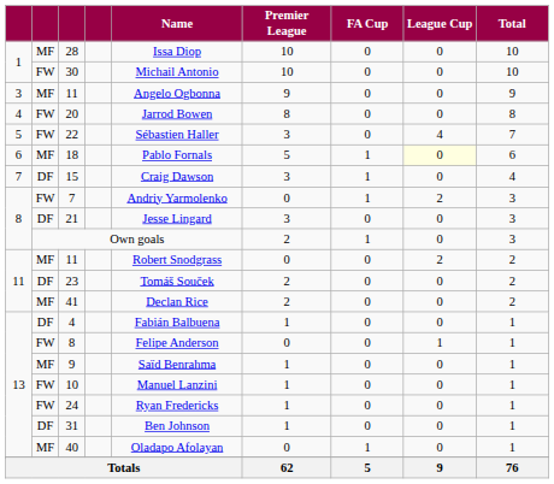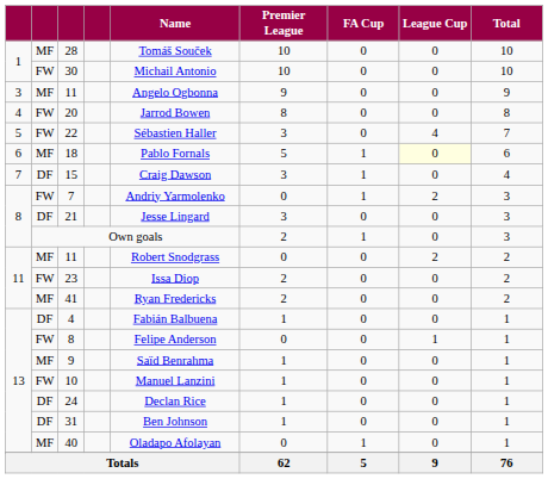 <table class="wikitable sortable" style="font-size: 95%; text-align: center;">
 <tr>
 <th style="width:25px; background:#970045; color:white;"></th>
 <th style="width:25px; background:#970045; color:white;"></th>
 <th style="width:25px; background:#970045; color:white;"></th>
 <th style="width:25px; background:#970045; color:white;"></th>
 <th style="width:150px; background:#970045; color:white;">Name</th>
 <th style="width:100px; background:#970045; color:white;">Premier League</th>
 <th style="width:80px; background:#970045; color:white;">FA Cup</th>
 <th style="width:80px; background:#970045; color:white;">League Cup</th>
 <th style="width:80px; background:#970045; color:white;"><strong>Total</strong></th>
 </tr>
 <tr>
 <td rowspan=2>1</td>
 <td>MF</td>
 <td>28</td>
 <td></td>
-<td data-sort-value="Diop, Issa"><a href='#'>Issa Diop</a></td>
+<td data-sort-value="Souček, Tomáš"><a href='#'>Tomáš Souček</a></td>
 <td>10</td>
 <td>0</td>
 <td>0</td>
 <td>10</td>
 </tr>
 <tr>
 <td>FW</td>
 <td>30</td>
 <td></td>
 <td data-sort-value="Antonio, Michail"><a href='#'>Michail Antonio</a></td>
 <td>10</td>
 <td>0</td>
 <td>0</td>
 <td>10</td>
 </tr>
 <tr>
 <td rowspan=1>3</td>
 <td>MF</td>
 <td>11</td>
 <td></td>
 <td data-sort-value="Ogbonna, Angelo"><a href='#'>Angelo Ogbonna</a></td>
 <td>9</td>
 <td>0</td>
 <td>0</td>
 <td>9</td>
 </tr>
 <tr>
 <td rowspan=1>4</td>
 <td>FW</td>
 <td>20</td>
 <td></td>
 <td data-sort-value="Bowen, Jarrod"><a href='#'>Jarrod Bowen</a></td>
 <td>8</td>
 <td>0</td>
 <td>0</td>
 <td>8</td>
 </tr>
 <tr>
 <td rowspan=1>5</td>
 <td>FW</td>
 <td>22</td>
 <td></td>
 <td data-sort-value="Haller, Sébastien"><a href='#'>Sébastien Haller</a></td>
 <td>3</td>
 <td>0</td>
 <td>4</td>
 <td>7</td>
 </tr>
 <tr>
 <td rowspan=1>6</td>
 <td>MF</td>
 <td>18</td>
 <td></td>
 <td data-sort-value"Fornals, Pablo"><a href='#'>Pablo Fornals</a></td>
 <td>5</td>
 <td>1</td>
 <td style="background: lightyellow;">0</td>
 <td>6</td>
 </tr>
 <tr>
 <td rowspan=1>7</td>
 <td>DF</td>
 <td>15</td>
 <td></td>
 <td data-sort-value="Dawson, Craig"><a href='#'>Craig Dawson</a></td>
 <td>3</td>
 <td>1</td>
 <td>0</td>
 <td>4</td>
 </tr>
 <tr>
 <td rowspan=3>8</td>
 <td>FW</td>
 <td>7</td>
 <td></td>
 <td data-sort-value="Yarmolenko, Andriy"><a href='#'>Andriy Yarmolenko</a></td>
 <td>0</td>
 <td>1</td>
 <td>2</td>
 <td>3</td>
 </tr>
 <tr>
 <td>DF</td>
 <td>21</td>
 <td></td>
 <td data-sort-value="Lingard, Jesse"><a href='#'>Jesse Lingard</a></td>
 <td>3</td>
 <td>0</td>
 <td>0</td>
 <td>3</td>
 </tr>
 <tr>
 <td colspan="4">Own goals</td>
 <td>2</td>
 <td>1</td>
 <td>0</td>
 <td>3</td>
 </tr>
 <tr>
 <td rowspan=3>11</td>
 <td>MF</td>
 <td>11</td>
 <td></td>
 <td data-sort-value="Snodgrass, Robert"><a href='#'>Robert Snodgrass</a></td>
 <td>0</td>
 <td>0</td>
 <td>2</td>
 <td>2</td>
 </tr>
 <tr>
-<td>DF</td>
+<td>FW</td>
 <td>23</td>
 <td></td>
-<td data-sort-value="Souček, Tomáš"><a href='#'>Tomáš Souček</a></td>
+<td data-sort-value="Diop, Issa"><a href='#'>Issa Diop</a></td>
 <td>2</td>
 <td>0</td>
 <td>0</td>
 <td>2</td>
 </tr>
 <tr>
 <td>MF</td>
 <td>41</td>
 <td></td>
-<td data-sort-value="Rice, Declan"><a href='#'>Declan Rice</a></td>
+<td data-sort-value="Fredericks, Ryan"><a href='#'>Ryan Fredericks</a></td>
 <td>2</td>
 <td>0</td>
 <td>0</td>
 <td>2</td>
 </tr>
 <tr>
 <td rowspan=8>13</td>
 <td>DF</td>
 <td>4</td>
 <td></td>
 <td data-sort-value="Balbuena, Fabián"><a href='#'>Fabián Balbuena</a></td>
 <td>1</td>
 <td>0</td>
 <td>0</td>
 <td>1</td>
 </tr>
 <tr>
 <td>FW</td>
 <td>8</td>
 <td></td>
 <td data-sort-value="Anderson, Felipe"><a href='#'>Felipe Anderson</a></td>
 <td>0</td>
 <td>0</td>
 <td>1</td>
 <td>1</td>
 </tr>
 <tr>
 <td>MF</td>
 <td>9</td>
 <td></td>
 <td data-sort-value="Benrahma, Saïd"><a href='#'>Saïd Benrahma</a></td>
 <td>1</td>
 <td>0</td>
 <td>0</td>
 <td>1</td>
 </tr>
 <tr>
 <td>FW</td>
 <td>10</td>
 <td></td>
 <td data-sort-value="Lanzini, Manuel"><a href='#'>Manuel Lanzini</a></td>
 <td>1</td>
 <td>0</td>
 <td>0</td>
 <td>1</td>
 </tr>
 <tr>
-<td>FW</td>
+<td>DF</td>
 <td>24</td>
 <td></td>
-<td data-sort-value="Fredericks, Ryan"><a href='#'>Ryan Fredericks</a></td>
+<td data-sort-value="Rice, Declan"><a href='#'>Declan Rice</a></td>
 <td>1</td>
 <td>0</td>
 <td>0</td>
 <td>1</td>
 </tr>
 <tr>
 <td>DF</td>
 <td>31</td>
 <td></td>
 <td data-sort-value="Johnson, Ben"><a href='#'>Ben Johnson</a></td>
 <td>1</td>
 <td>0</td>
 <td>0</td>
 <td>1</td>
 </tr>
 <tr>
 <td>MF</td>
 <td>40</td>
 <td></td>
 <td data-sort-value="Afolayan, Oladapo"><a href='#'>Oladapo Afolayan</a></td>
 <td>0</td>
 <td>1</td>
 <td>0</td>
 <td>1</td>
 </tr>
 <tr>
 </tr>
 <tr class="sortbottom">
 </tr>
 <tr class="sortbottom">
 <th colspan=5><strong>Totals</strong></th>
 <th><strong>62</strong></th>
 <th><strong>5</strong></th>
 <th><strong>9</strong></th>
 <th><strong>76</strong></th>
 </tr>
 </table>
